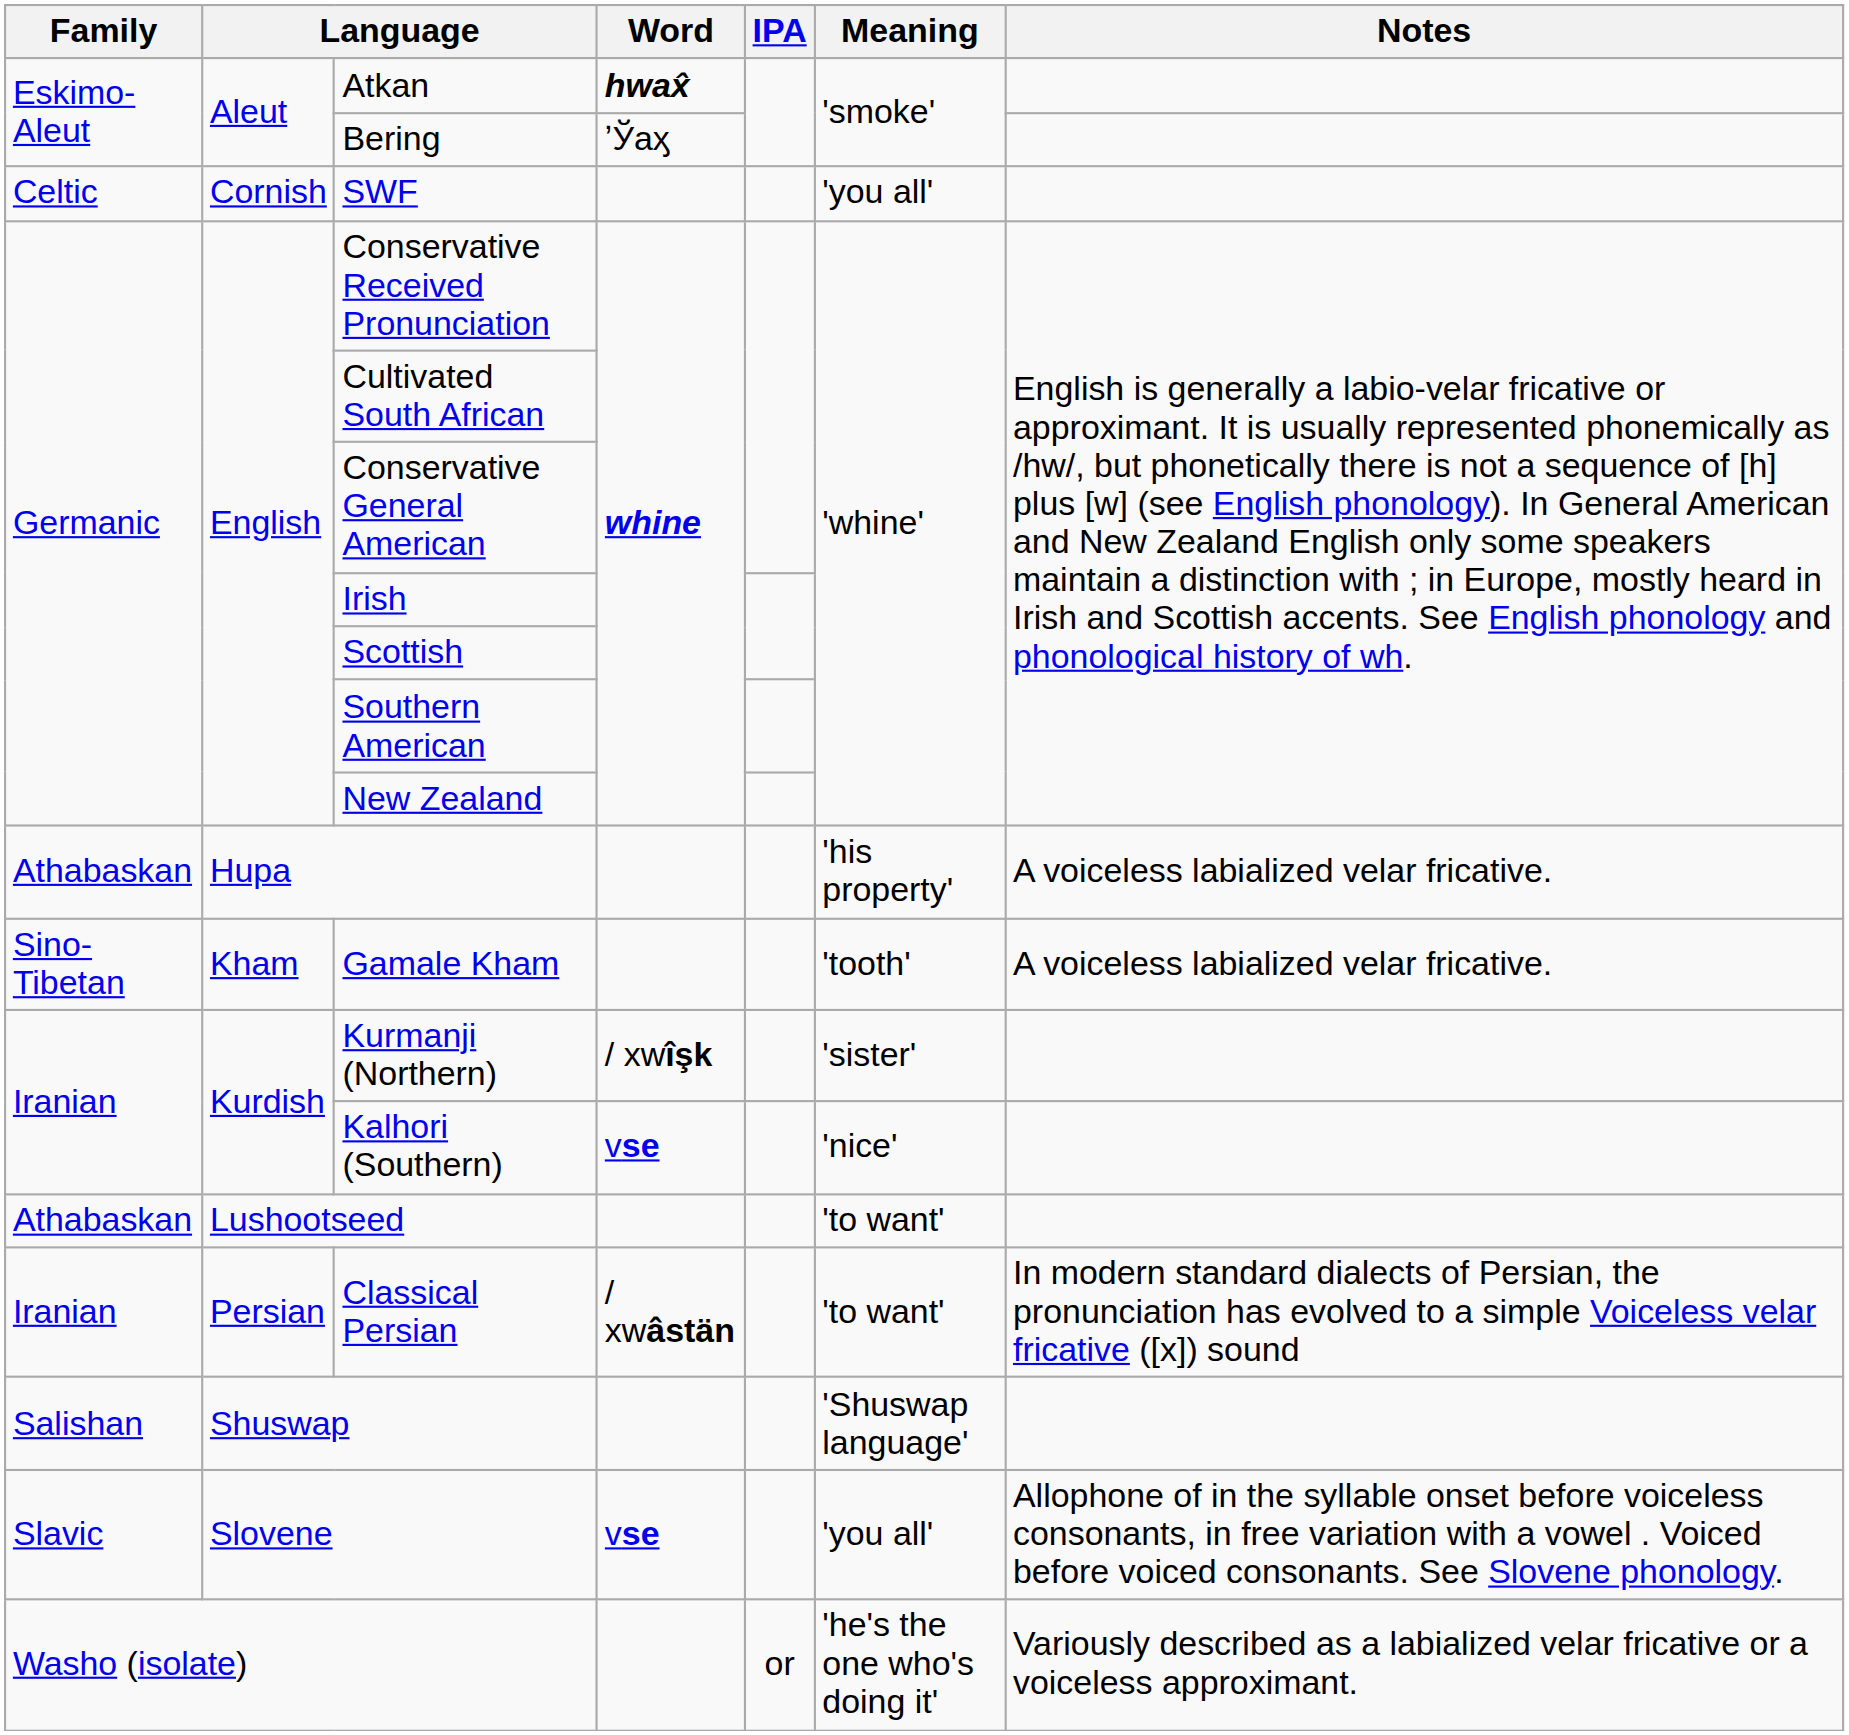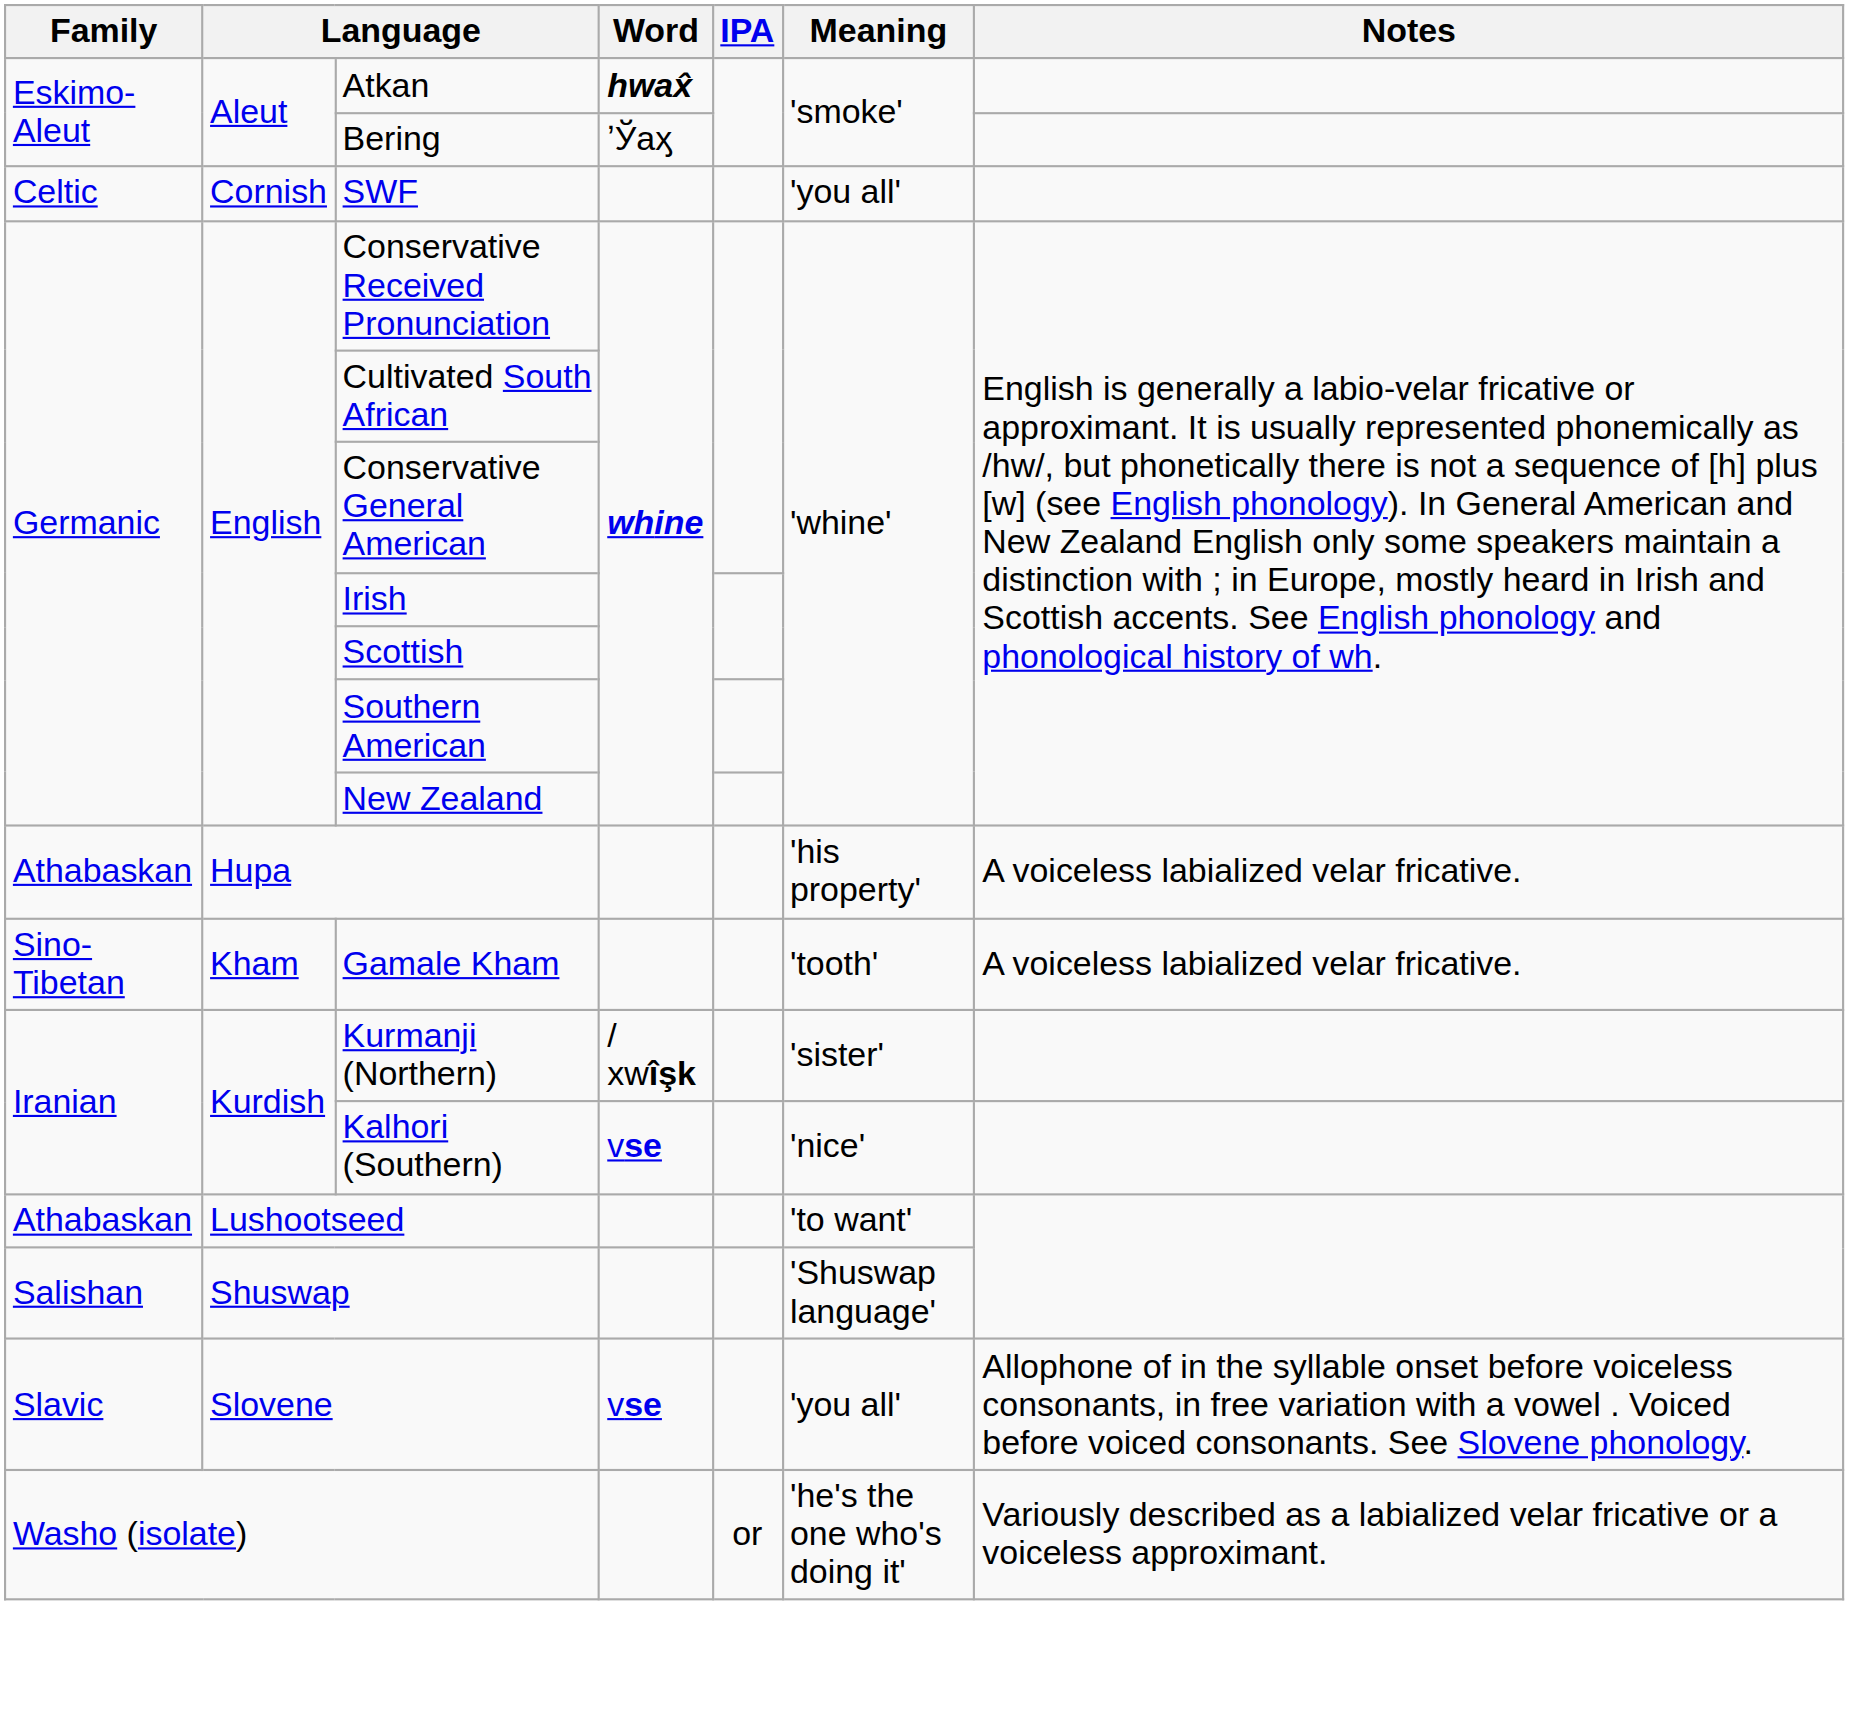 <table class="wikitable">
 <tr>
 <th>Family</th>
 <th colspan=2>Language</th>
 <th>Word</th>
 <th><a href='#'>IPA</a></th>
 <th>Meaning</th>
 <th>Notes</th>
 </tr>
 <tr>
 <td rowspan="2"><a href='#'>Eskimo-Aleut</a></td>
 <td rowspan="2"><a href='#'>Aleut</a></td>
 <td>Atkan</td>
 <td><strong><em>hw<strong>ax̂<em></td>
 <td rowspan=2></td>
 <td rowspan=2>'smoke'</td>
 <td></td>
 </tr>
 <tr>
 <td>Bering</td>
 <td></em></strong>ʼЎ</strong>aӽ</em></td>
 <td></td>
 </tr>
 <tr>
 <td><a href='#'>Celtic</a></td>
 <td><a href='#'>Cornish</a></td>
 <td><a href='#'>SWF</a></td>
 <td></td>
 <td></td>
 <td>'you all'</td>
 <td></td>
 </tr>
 <tr>
 <td rowspan=7><a href='#'>Germanic</a></td>
 <td rowspan=7><a href='#'>English</a></td>
 <td>Conservative <a href='#'>Received Pronunciation</a></td>
 <td rowspan=7><a href='#'><strong><em>wh<strong>ine<em></a></td>
 <td rowspan=3 align=center></td>
 <td rowspan=7>'whine'</td>
 <td rowspan=7>English  is generally a labio-velar fricative or approximant. It is usually represented phonemically as /hw/, but phonetically there is not a sequence of [h] plus [w] (see <a href='#'>English phonology</a>). In General American and New Zealand English only some speakers maintain a distinction with ; in Europe, mostly heard in Irish and Scottish accents. See <a href='#'>English phonology</a> and <a href='#'>phonological history of wh</a>.</td>
 </tr>
 <tr>
 <td>Cultivated <a href='#'>South African</a></td>
 </tr>
 <tr>
 <td>Conservative <a href='#'>General American</a></td>
 </tr>
 <tr>
 <td><a href='#'>Irish</a></td>
 <td rowspan=2 align=center></td>
 </tr>
 <tr>
 <td><a href='#'>Scottish</a></td>
 </tr>
 <tr>
 <td><a href='#'>Southern American</a></td>
 <td align=center></td>
 </tr>
 <tr>
 <td><a href='#'>New Zealand</a></td>
 <td align=center></td>
 </tr>
 <tr>
 <td><a href='#'>Athabaskan</a></td>
 <td colspan=2><a href='#'>Hupa</a></td>
 <td></td>
 <td></td>
 <td>'his property'</td>
 <td>A voiceless labialized velar fricative.</td>
 </tr>
 <tr>
 <td><a href='#'>Sino-Tibetan</a></td>
 <td><a href='#'>Kham</a></td>
 <td><a href='#'>Gamale Kham</a></td>
 <td></td>
 <td></td>
 <td>'tooth'</td>
 <td>A voiceless labialized velar fricative.</td>
 </tr>
 <tr>
 <td rowspan = "2"><a href='#'>Iranian</a></td>
 <td rowspan = "2"><a href='#'>Kurdish</a></td>
 <td><a href='#'>Kurmanji</a> (Northern)</td>
 <td> / </strong>xw<strong>îşk</td>
 <td></td>
 <td>'sister'</td>
 <td></td>
 </tr>
 <tr>
 <td><a href='#'>Kalhori</a> (Southern)</td>
 <td></em><a href='#'></strong>v<strong>se</a><em></td>
 <td></td>
 <td>'nice'</td>
 <td></td>
 </tr>
 <tr>
 <td><a href='#'>Athabaskan</a></td>
 <td colspan=2><a href='#'>Lushootseed</a></td>
 <td></td>
 <td align=center></td>
 <td>'to want'</td>
 </tr>
 <tr>
-<td><a href='#'>Iranian</a></td>
-<td><a href='#'>Persian</a></td>
-<td><a href='#'>Classical Persian</a></td>
-<td> / </strong>xw<strong>âstän</td>
-<td></td>
-<td>'to want'</td>
-<td>In modern standard dialects of Persian, the pronunciation has evolved to a simple <a href='#'>Voiceless velar fricative</a> ([x]) sound</td>
-</tr>
-<tr>
 <td><a href='#'>Salishan</a></td>
 <td colspan=2><a href='#'>Shuswap</a></td>
 <td></td>
 <td align=center></td>
 <td>'Shuswap language'</td>
 </tr>
 <tr>
 <td><a href='#'>Slavic</a></td>
 <td colspan=2><a href='#'>Slovene</a></td>
 <td></em><a href='#'></strong>v<strong>se</a><em></td>
 <td align=center></td>
 <td>'you all'</td>
 <td>Allophone of  in the syllable onset before voiceless consonants, in free variation with a vowel . Voiced  before voiced consonants. See <a href='#'>Slovene phonology</a>.</td>
 </tr>
 <tr>
 <td colspan="3"><a href='#'>Washo</a> (<a href='#'>isolate</a>)</td>
 <td></td>
 <td align=center> or </td>
 <td>'he's the one who's doing it'</td>
 <td>Variously described as a labialized velar fricative or a voiceless approximant.</td>
 </tr>
 </table>
